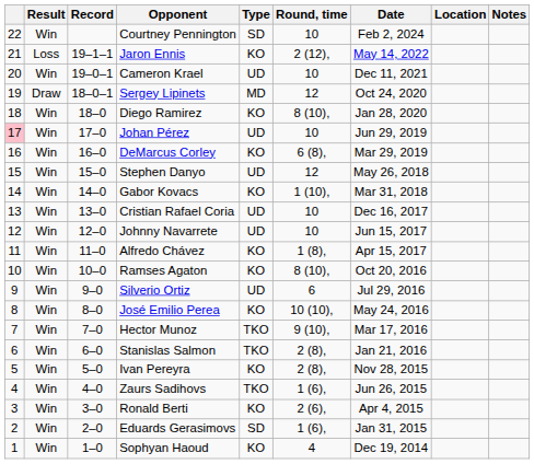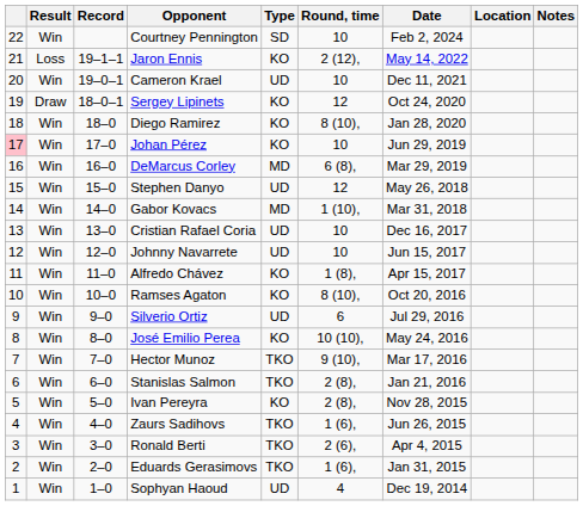 <table class="wikitable" style="text-align:center">
 <tr>
 <th></th>
 <th>Result</th>
 <th>Record</th>
 <th>Opponent</th>
 <th>Type</th>
 <th>Round, time</th>
 <th>Date</th>
 <th>Location</th>
 <th>Notes</th>
 </tr>
 <tr>
 <td>22</td>
 <td>Win</td>
 <td></td>
 <td style="text-align:left;">Courtney Pennington</td>
 <td>SD</td>
 <td>10</td>
 <td>Feb 2, 2024</td>
 <td style="text-align:left;"></td>
 <td></td>
 </tr>
 <tr>
 <td>21</td>
 <td>Loss</td>
 <td>19–1–1</td>
 <td style="text-align:left;"><a href='#'>Jaron Ennis</a></td>
 <td>KO</td>
 <td>2 (12), </td>
 <td><a href='#'>May 14, 2022</a></td>
 <td style="text-align:left;"></td>
 <td></td>
 </tr>
 <tr>
 <td>20</td>
 <td>Win</td>
 <td>19–0–1</td>
 <td align=left>Cameron Krael</td>
 <td>UD</td>
 <td>10</td>
 <td>Dec 11, 2021</td>
 <td align=left></td>
 <td></td>
 </tr>
 <tr>
 <td>19</td>
 <td>Draw</td>
 <td>18–0–1</td>
 <td align=left><a href='#'>Sergey Lipinets</a></td>
-<td>MD</td>
+<td>KO</td>
 <td>12</td>
 <td>Oct 24, 2020</td>
 <td align=left></td>
 <td align=left></td>
 </tr>
 <tr>
 <td>18</td>
 <td>Win</td>
 <td>18–0</td>
 <td align=left>Diego Ramirez</td>
 <td>KO</td>
 <td>8 (10), </td>
 <td>Jan 28, 2020</td>
 <td align=left></td>
 <td align=left></td>
 </tr>
 <tr>
 <td style="background: pink;">17</td>
 <td>Win</td>
 <td>17–0</td>
 <td align=left><a href='#'>Johan Pérez</a></td>
-<td>UD</td>
+<td>KO</td>
 <td>10</td>
 <td>Jun 29, 2019</td>
 <td align=left></td>
 <td align=left></td>
 </tr>
 <tr>
 <td>16</td>
 <td>Win</td>
 <td>16–0</td>
 <td align=left><a href='#'>DeMarcus Corley</a></td>
-<td>KO</td>
+<td>MD</td>
 <td>6 (8), </td>
 <td>Mar 29, 2019</td>
 <td align=left></td>
 <td></td>
 </tr>
 <tr>
 <td>15</td>
 <td>Win</td>
 <td>15–0</td>
 <td align=left>Stephen Danyo</td>
 <td>UD</td>
 <td>12</td>
 <td>May 26, 2018</td>
 <td align=left></td>
 <td align=left></td>
 </tr>
 <tr>
 <td>14</td>
 <td>Win</td>
 <td>14–0</td>
 <td align=left>Gabor Kovacs</td>
-<td>KO</td>
+<td>MD</td>
 <td>1 (10), </td>
 <td>Mar 31, 2018</td>
 <td align=left></td>
 <td></td>
 </tr>
 <tr>
 <td>13</td>
 <td>Win</td>
 <td>13–0</td>
 <td align=left>Cristian Rafael Coria</td>
 <td>UD</td>
 <td>10</td>
 <td>Dec 16, 2017</td>
 <td align=left></td>
 <td align=left></td>
 </tr>
 <tr>
 <td>12</td>
 <td>Win</td>
 <td>12–0</td>
 <td align=left>Johnny Navarrete</td>
 <td>UD</td>
 <td>10</td>
 <td>Jun 15, 2017</td>
 <td align=left></td>
 <td align=left></td>
 </tr>
 <tr>
 <td>11</td>
 <td>Win</td>
 <td>11–0</td>
 <td align=left>Alfredo Chávez</td>
 <td>KO</td>
 <td>1 (8), </td>
 <td>Apr 15, 2017</td>
 <td align=left></td>
 <td></td>
 </tr>
 <tr>
 <td>10</td>
 <td>Win</td>
 <td>10–0</td>
 <td align=left>Ramses Agaton</td>
 <td>KO</td>
 <td>8 (10), </td>
 <td>Oct 20, 2016</td>
 <td align=left></td>
 <td></td>
 </tr>
 <tr>
 <td>9</td>
 <td>Win</td>
 <td>9–0</td>
 <td align=left><a href='#'>Silverio Ortiz</a></td>
 <td>UD</td>
 <td>6</td>
 <td>Jul 29, 2016</td>
 <td align=left></td>
 <td></td>
 </tr>
 <tr>
 <td>8</td>
 <td>Win</td>
 <td>8–0</td>
 <td align=left><a href='#'>José Emilio Perea</a></td>
 <td>KO</td>
 <td>10 (10), </td>
 <td>May 24, 2016</td>
 <td align=left></td>
 <td></td>
 </tr>
 <tr>
 <td>7</td>
 <td>Win</td>
 <td>7–0</td>
 <td align=left>Hector Munoz</td>
 <td>TKO</td>
 <td>9 (10), </td>
 <td>Mar 17, 2016</td>
 <td align=left></td>
 <td></td>
 </tr>
 <tr>
 <td>6</td>
 <td>Win</td>
 <td>6–0</td>
 <td align=left>Stanislas Salmon</td>
 <td>TKO</td>
 <td>2 (8), </td>
 <td>Jan 21, 2016</td>
 <td align=left></td>
 <td></td>
 </tr>
 <tr>
 <td>5</td>
 <td>Win</td>
 <td>5–0</td>
 <td align=left>Ivan Pereyra</td>
 <td>KO</td>
 <td>2 (8), </td>
 <td>Nov 28, 2015</td>
 <td align=left></td>
 <td></td>
 </tr>
 <tr>
 <td>4</td>
 <td>Win</td>
 <td>4–0</td>
 <td align=left>Zaurs Sadihovs</td>
 <td>TKO</td>
 <td>1 (6), </td>
 <td>Jun 26, 2015</td>
 <td align=left></td>
 <td></td>
 </tr>
 <tr>
 <td>3</td>
 <td>Win</td>
 <td>3–0</td>
 <td align=left>Ronald Berti</td>
-<td>KO</td>
+<td>TKO</td>
 <td>2 (6), </td>
 <td>Apr 4, 2015</td>
 <td align=left></td>
 <td></td>
 </tr>
 <tr>
 <td>2</td>
 <td>Win</td>
 <td>2–0</td>
 <td align=left>Eduards Gerasimovs</td>
-<td>SD</td>
+<td>TKO</td>
 <td>1 (6), </td>
 <td>Jan 31, 2015</td>
 <td align=left></td>
 <td></td>
 </tr>
 <tr>
 <td>1</td>
 <td>Win</td>
 <td>1–0</td>
 <td align=left>Sophyan Haoud</td>
-<td>KO</td>
+<td>UD</td>
 <td>4</td>
 <td>Dec 19, 2014</td>
 <td align=left></td>
 <td></td>
 </tr>
 </table>
